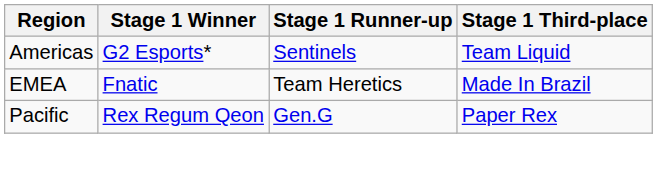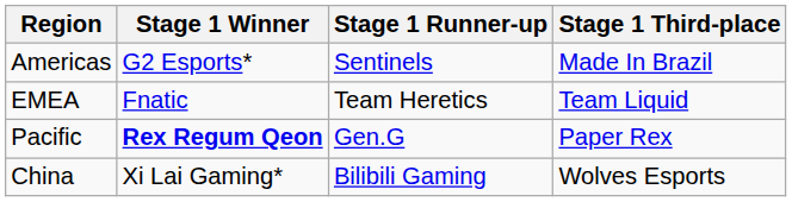 <table class="wikitable">
 <tr>
 <th>Region</th>
 <th>Stage 1 Winner</th>
 <th>Stage 1 Runner-up</th>
 <th>Stage 1 Third-place</th>
 </tr>
 <tr>
 <td>Americas</td>
 <td><a href='#'>G2 Esports</a>*</td>
 <td><a href='#'>Sentinels</a></td>
-<td><a href='#'>Team Liquid</a></td>
+<td><a href='#'>Made In Brazil</a></td>
 </tr>
 <tr>
 <td>EMEA</td>
 <td><a href='#'>Fnatic</a></td>
 <td>Team Heretics</td>
-<td><a href='#'>Made In Brazil</a></td>
+<td><a href='#'>Team Liquid</a></td>
 </tr>
 <tr>
 <td>Pacific</td>
-<td><a href='#'>Rex Regum Qeon</a></td>
+<td><strong><a href='#'>Rex Regum Qeon</a></strong></td>
 <td><a href='#'>Gen.G</a></td>
 <td><a href='#'>Paper Rex</a></td>
 </tr>
+<tr>
+<td>China</td>
+<td>Xi Lai Gaming*</td>
+<td><a href='#'>Bilibili Gaming</a></td>
+<td>Wolves Esports</td>
+</tr>
 </table>
